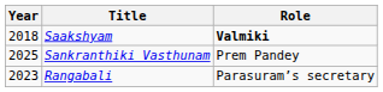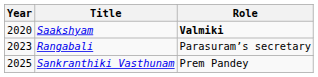 <table class="wikitable">
 <tr>
 <th>Year</th>
 <th>Title</th>
 <th>Role</th>
 </tr>
 <tr>
-<td>2018</td>
+<td>2020</td>
 <td><em><a href='#'>Saakshyam</a></em></td>
 <td><strong>Valmiki</strong></td>
+</tr>
+<tr>
+<td>2023</td>
+<td><em><a href='#'>Rangabali</a></em></td>
+<td>Parasuram’s secretary</td>
 </tr>
 <tr>
 <td>2025</td>
 <td><em><a href='#'>Sankranthiki Vasthunam</a></em></td>
 <td>Prem Pandey</td>
 </tr>
-<tr>
-<td>2023</td>
-<td><em><a href='#'>Rangabali</a></em></td>
-<td>Parasuram’s secretary</td>
-</tr>
 </table>
